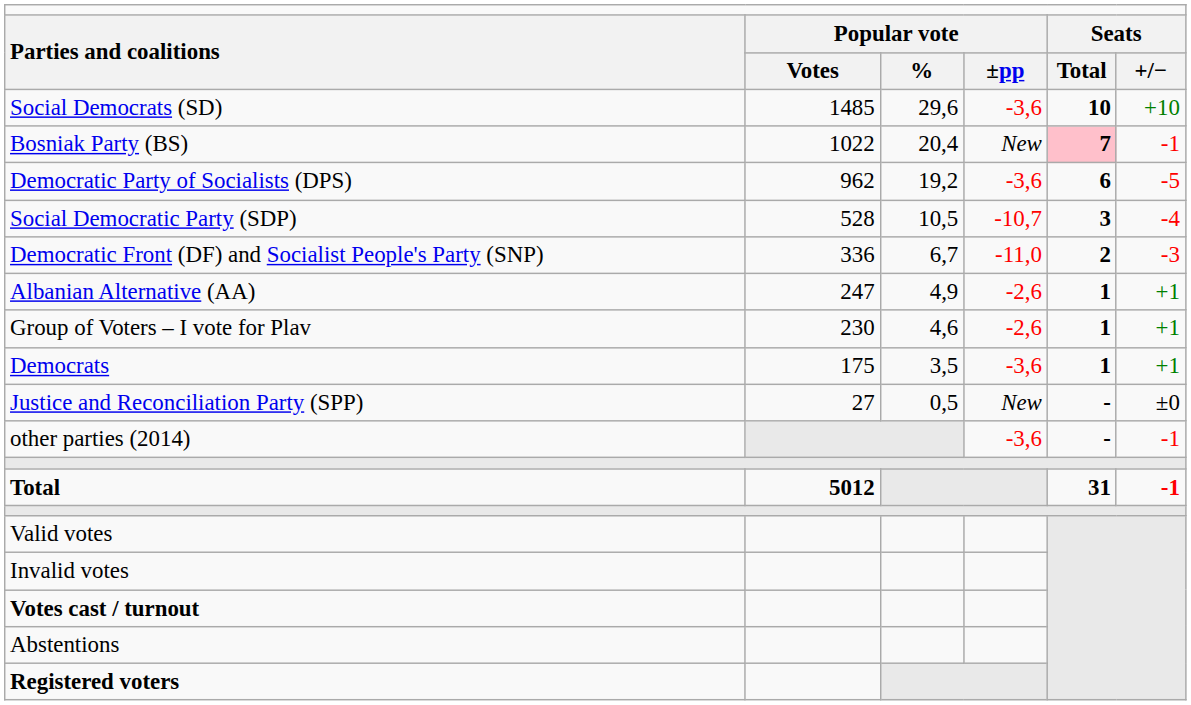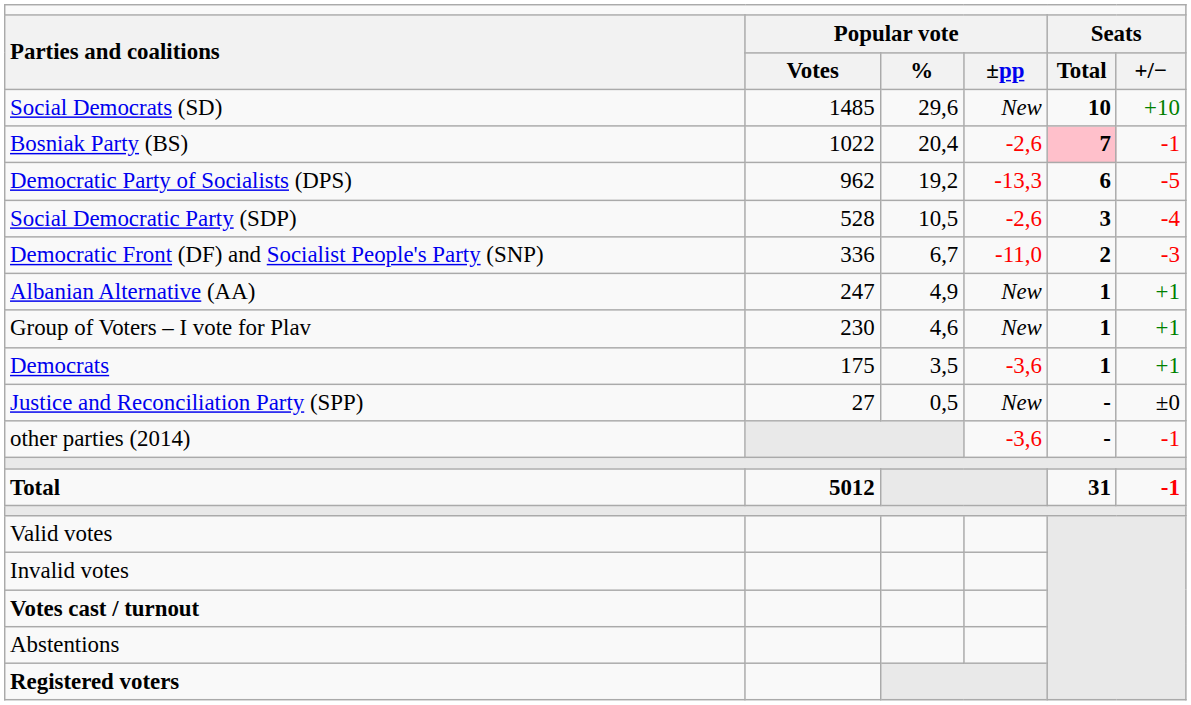 <table class="wikitable" style="text-align:right; font-size:98%; margin-bottom:0">
 <tr>
 <td colspan="6"></td>
 </tr>
 <tr>
 <th style="text-align:left;" rowspan="2" width="500">Parties and coalitions</th>
 <th colspan="3">Popular vote</th>
 <th colspan="2">Seats</th>
 </tr>
 <tr>
 <th width="85">Votes</th>
 <th width="50">%</th>
 <th width="50">±<a href='#'>pp</a></th>
 <th width="40">Total</th>
 <th width="40">+/−</th>
 </tr>
 <tr>
 <td align="left"><a href='#'>Social Democrats</a> (SD)</td>
 <td>1485</td>
 <td>29,6</td>
-<td style="color:red;">-3,6</td>
+<td><em>New</em></td>
 <td><strong>10</strong></td>
 <td style="color:green;">+10</td>
 </tr>
 <tr>
 <td align="left"><a href='#'>Bosniak Party</a> (BS)</td>
 <td>1022</td>
 <td>20,4</td>
-<td><em>New</em></td>
+<td style="color:red;">-2,6</td>
 <td style="background: pink;"><strong>7</strong></td>
 <td style="color:red;">-1</td>
 </tr>
 <tr>
 <td align="left"><a href='#'>Democratic Party of Socialists</a> (DPS)</td>
 <td>962</td>
 <td>19,2</td>
-<td style="color:red;">-3,6</td>
+<td style="color:red;">-13,3</td>
 <td><strong>6</strong></td>
 <td style="color:red;">-5</td>
 </tr>
 <tr>
 <td align="left"><a href='#'>Social Democratic Party</a> (SDP)</td>
 <td>528</td>
 <td>10,5</td>
-<td style="color:red;">-10,7</td>
+<td style="color:red;">-2,6</td>
 <td><strong>3</strong></td>
 <td style="color:red;">-4</td>
 </tr>
 <tr>
 <td align="left"><a href='#'>Democratic Front</a> (DF) and <a href='#'>Socialist People's Party</a> (SNP)</td>
 <td>336</td>
 <td>6,7</td>
 <td style="color:red;">-11,0</td>
 <td><strong>2</strong></td>
 <td style="color:red;">-3</td>
 </tr>
 <tr>
 <td align="left"><a href='#'>Albanian Alternative</a> (AA)</td>
 <td>247</td>
 <td>4,9</td>
-<td style="color:red;">-2,6</td>
+<td><em>New</em></td>
 <td><strong>1</strong></td>
 <td style="color:green;">+1</td>
 </tr>
 <tr>
 <td align="left">Group of Voters – I vote for Plav</td>
 <td>230</td>
 <td>4,6</td>
-<td style="color:red;">-2,6</td>
+<td><em>New</em></td>
 <td><strong>1</strong></td>
 <td style="color:green;">+1</td>
 </tr>
 <tr>
 <td align="left"><a href='#'>Democrats</a></td>
 <td>175</td>
 <td>3,5</td>
 <td style="color:red;">-3,6</td>
 <td><strong>1</strong></td>
 <td style="color:green;">+1</td>
 </tr>
 <tr>
 <td align="left"><a href='#'>Justice and Reconciliation Party</a> (SPP)</td>
 <td>27</td>
 <td>0,5</td>
 <td><em>New</em></td>
 <td><strong>-</strong></td>
 <td>±0</td>
 </tr>
 <tr>
 <td align="left">other parties (2014)</td>
 <td bgcolor="#E9E9E9" colspan="2"></td>
 <td style="color:red;">-3,6</td>
 <td><strong>-</strong></td>
 <td style="color:red;">-1</td>
 </tr>
 <tr>
 <td colspan="6" bgcolor="#E9E9E9"></td>
 </tr>
 <tr style="font-weight:bold;">
 <td align="left" width="500">Total</td>
 <td>5012</td>
 <td bgcolor="#E9E9E9" colspan="2"></td>
 <td width="40">31</td>
 <td width="40" style="color:red;">-1</td>
 </tr>
 <tr>
 <td colspan="6" bgcolor="#E9E9E9"></td>
 </tr>
 <tr>
 <td align="left">Valid votes</td>
 <td></td>
 <td></td>
 <td style="color:green;"></td>
 <td bgcolor="#E9E9E9" colspan="2" rowspan="5"></td>
 </tr>
 <tr>
 <td align="left">Invalid votes</td>
 <td></td>
 <td></td>
 <td style="color:red;"></td>
 </tr>
 <tr style="font-weight:bold;">
 <td align="left">Votes cast / turnout</td>
 <td></td>
 <td></td>
 <td style="color:green;"></td>
 </tr>
 <tr>
 <td align="left">Abstentions</td>
 <td></td>
 <td></td>
 <td style="color:red;"></td>
 </tr>
 <tr style="font-weight:bold;">
 <td align="left">Registered voters</td>
 <td></td>
 <td bgcolor="#E9E9E9" colspan="2"></td>
 </tr>
 </table>
